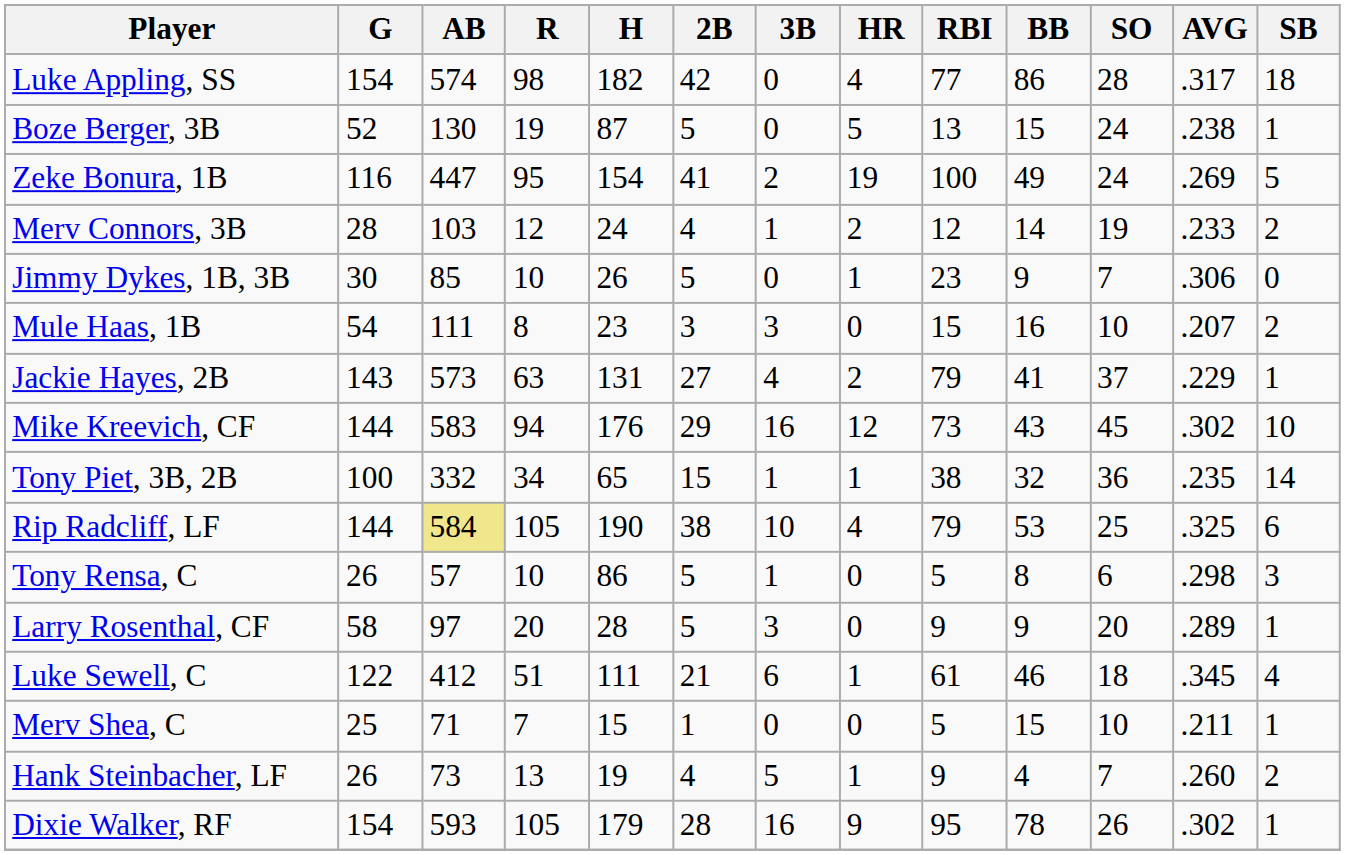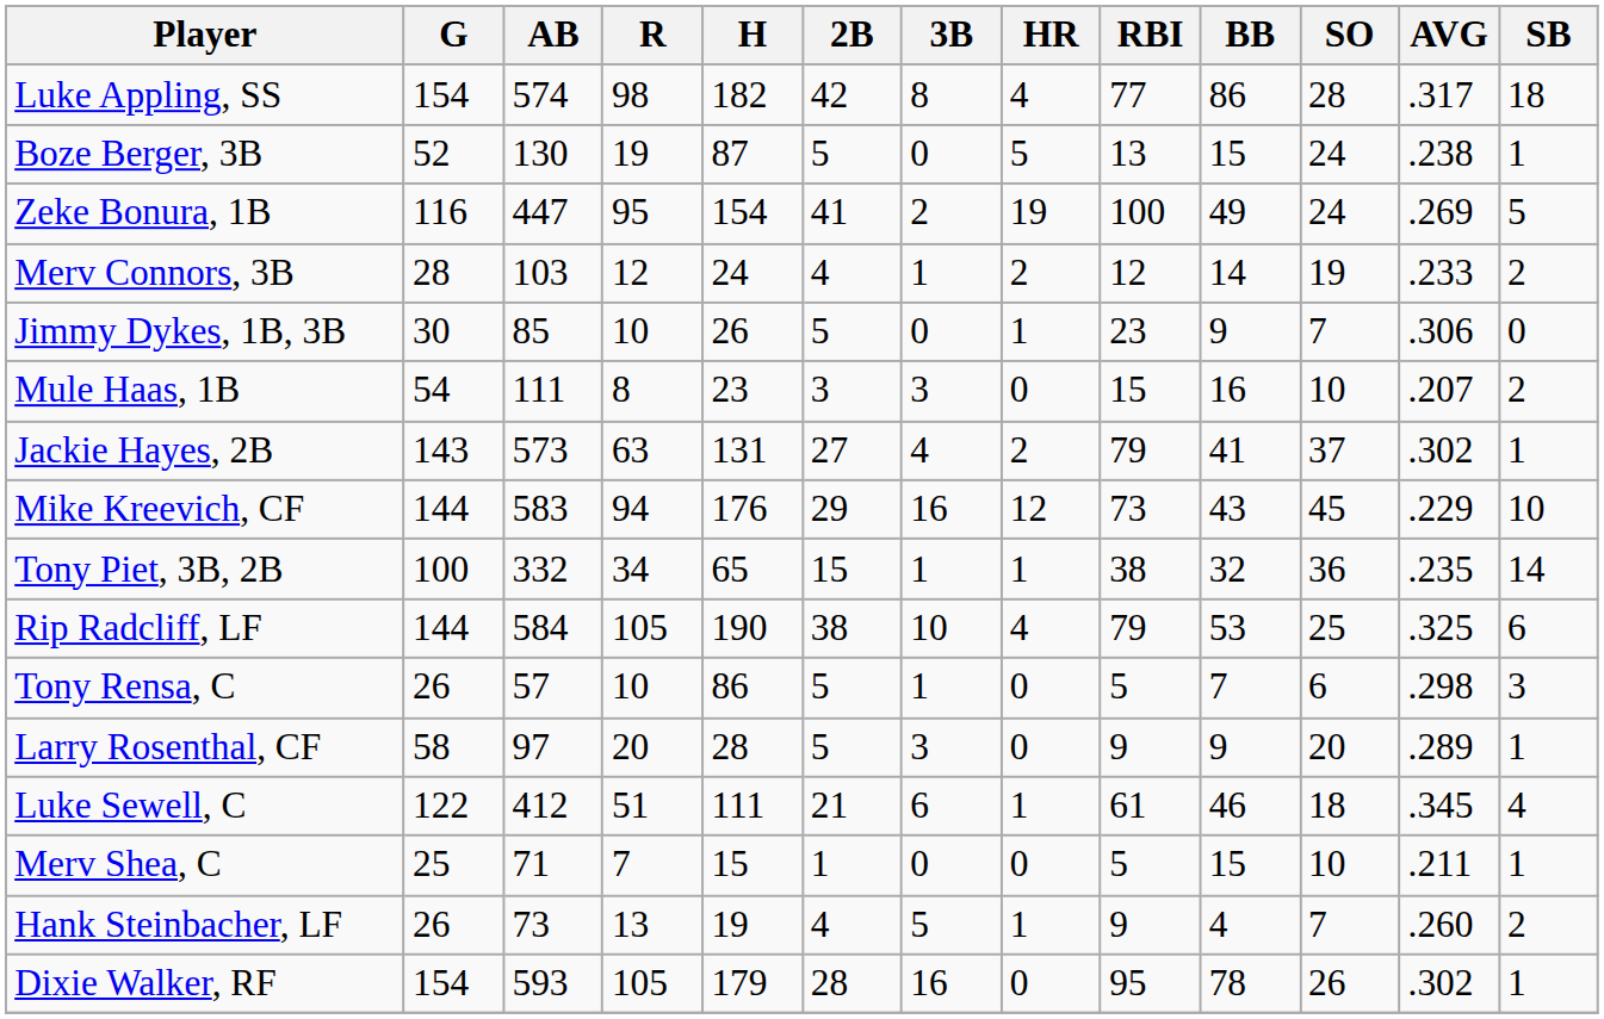 <table class="wikitable sortable">
 <tr>
 <th width="24%">Player</th>
 <th width="6%">G</th>
 <th width="6%">AB</th>
 <th width="6%">R</th>
 <th width="6%">H</th>
 <th width="6%">2B</th>
 <th width="6%">3B</th>
 <th width="6%">HR</th>
 <th width="6%">RBI</th>
 <th width="6%">BB</th>
 <th width="6%">SO</th>
 <th width="6%">AVG</th>
 <th width="6%">SB</th>
 </tr>
 <tr>
 <td><a href='#'>Luke Appling</a>, SS</td>
 <td>154</td>
 <td>574</td>
 <td>98</td>
 <td>182</td>
 <td>42</td>
-<td>0</td>
+<td>8</td>
 <td>4</td>
 <td>77</td>
 <td>86</td>
 <td>28</td>
 <td>.317</td>
 <td>18</td>
 </tr>
 <tr>
 <td><a href='#'>Boze Berger</a>, 3B</td>
 <td>52</td>
 <td>130</td>
 <td>19</td>
 <td>87</td>
 <td>5</td>
 <td>0</td>
 <td>5</td>
 <td>13</td>
 <td>15</td>
 <td>24</td>
 <td>.238</td>
 <td>1</td>
 </tr>
 <tr>
 <td><a href='#'>Zeke Bonura</a>, 1B</td>
 <td>116</td>
 <td>447</td>
 <td>95</td>
 <td>154</td>
 <td>41</td>
 <td>2</td>
 <td>19</td>
 <td>100</td>
 <td>49</td>
 <td>24</td>
 <td>.269</td>
 <td>5</td>
 </tr>
 <tr>
 <td><a href='#'>Merv Connors</a>, 3B</td>
 <td>28</td>
 <td>103</td>
 <td>12</td>
 <td>24</td>
 <td>4</td>
 <td>1</td>
 <td>2</td>
 <td>12</td>
 <td>14</td>
 <td>19</td>
 <td>.233</td>
 <td>2</td>
 </tr>
 <tr>
 <td><a href='#'>Jimmy Dykes</a>, 1B, 3B</td>
 <td>30</td>
 <td>85</td>
 <td>10</td>
 <td>26</td>
 <td>5</td>
 <td>0</td>
 <td>1</td>
 <td>23</td>
 <td>9</td>
 <td>7</td>
 <td>.306</td>
 <td>0</td>
 </tr>
 <tr>
 <td><a href='#'>Mule Haas</a>, 1B</td>
 <td>54</td>
 <td>111</td>
 <td>8</td>
 <td>23</td>
 <td>3</td>
 <td>3</td>
 <td>0</td>
 <td>15</td>
 <td>16</td>
 <td>10</td>
 <td>.207</td>
 <td>2</td>
 </tr>
 <tr>
 <td><a href='#'>Jackie Hayes</a>, 2B</td>
 <td>143</td>
 <td>573</td>
 <td>63</td>
 <td>131</td>
 <td>27</td>
 <td>4</td>
 <td>2</td>
 <td>79</td>
 <td>41</td>
 <td>37</td>
-<td>.229</td>
+<td>.302</td>
 <td>1</td>
 </tr>
 <tr>
 <td><a href='#'>Mike Kreevich</a>, CF</td>
 <td>144</td>
 <td>583</td>
 <td>94</td>
 <td>176</td>
 <td>29</td>
 <td>16</td>
 <td>12</td>
 <td>73</td>
 <td>43</td>
 <td>45</td>
-<td>.302</td>
+<td>.229</td>
 <td>10</td>
 </tr>
 <tr>
 <td><a href='#'>Tony Piet</a>, 3B, 2B</td>
 <td>100</td>
 <td>332</td>
 <td>34</td>
 <td>65</td>
 <td>15</td>
 <td>1</td>
 <td>1</td>
 <td>38</td>
 <td>32</td>
 <td>36</td>
 <td>.235</td>
 <td>14</td>
 </tr>
 <tr>
 <td><a href='#'>Rip Radcliff</a>, LF</td>
 <td>144</td>
-<td style="background: khaki;">584</td>
+<td>584</td>
 <td>105</td>
 <td>190</td>
 <td>38</td>
 <td>10</td>
 <td>4</td>
 <td>79</td>
 <td>53</td>
 <td>25</td>
 <td>.325</td>
 <td>6</td>
 </tr>
 <tr>
 <td><a href='#'>Tony Rensa</a>, C</td>
 <td>26</td>
 <td>57</td>
 <td>10</td>
 <td>86</td>
 <td>5</td>
 <td>1</td>
 <td>0</td>
 <td>5</td>
-<td>8</td>
+<td>7</td>
 <td>6</td>
 <td>.298</td>
 <td>3</td>
 </tr>
 <tr>
 <td><a href='#'>Larry Rosenthal</a>, CF</td>
 <td>58</td>
 <td>97</td>
 <td>20</td>
 <td>28</td>
 <td>5</td>
 <td>3</td>
 <td>0</td>
 <td>9</td>
 <td>9</td>
 <td>20</td>
 <td>.289</td>
 <td>1</td>
 </tr>
 <tr>
 <td><a href='#'>Luke Sewell</a>, C</td>
 <td>122</td>
 <td>412</td>
 <td>51</td>
 <td>111</td>
 <td>21</td>
 <td>6</td>
 <td>1</td>
 <td>61</td>
 <td>46</td>
 <td>18</td>
 <td>.345</td>
 <td>4</td>
 </tr>
 <tr>
 <td><a href='#'>Merv Shea</a>, C</td>
 <td>25</td>
 <td>71</td>
 <td>7</td>
 <td>15</td>
 <td>1</td>
 <td>0</td>
 <td>0</td>
 <td>5</td>
 <td>15</td>
 <td>10</td>
 <td>.211</td>
 <td>1</td>
 </tr>
 <tr>
 <td><a href='#'>Hank Steinbacher</a>, LF</td>
 <td>26</td>
 <td>73</td>
 <td>13</td>
 <td>19</td>
 <td>4</td>
 <td>5</td>
 <td>1</td>
 <td>9</td>
 <td>4</td>
 <td>7</td>
 <td>.260</td>
 <td>2</td>
 </tr>
 <tr>
 <td><a href='#'>Dixie Walker</a>, RF</td>
 <td>154</td>
 <td>593</td>
 <td>105</td>
 <td>179</td>
 <td>28</td>
 <td>16</td>
-<td>9</td>
+<td>0</td>
 <td>95</td>
 <td>78</td>
 <td>26</td>
 <td>.302</td>
 <td>1</td>
 </tr>
 <tr>
 </tr>
 </table>
